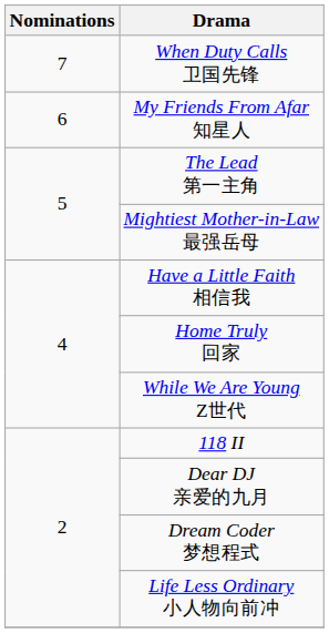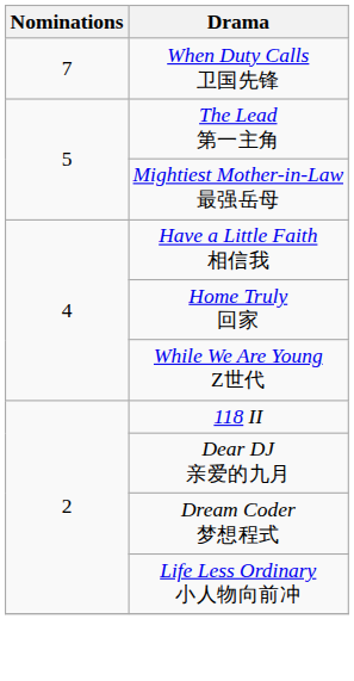 <table class="wikitable plainrowheaders" style="text-align: center">
 <tr>
 <th scope="col" style="width:55px;">Nominations</th>
 <th scope="col" style="text-align:center;">Drama</th>
 </tr>
 <tr>
 <td scope=row style="text-align:center">7</td>
 <td><em><a href='#'>When Duty Calls</a></em><br>卫国先锋</td>
-</tr>
-<tr>
-<td scope=row style="text-align:center">6</td>
-<td><em><a href='#'>My Friends From Afar</a></em><br>知星人</td>
 </tr>
 <tr>
 <td rowspan=2 scope=row style="text-align:center">5</td>
 <td><em><a href='#'>The Lead</a></em><br>第一主角</td>
 </tr>
 <tr>
 <td><em><a href='#'>Mightiest Mother-in-Law</a></em><br>最强岳母</td>
 </tr>
 <tr>
 <td rowspan=3 scope=row style="text-align:center">4</td>
 <td><em><a href='#'>Have a Little Faith</a></em><br>相信我</td>
 </tr>
 <tr>
 <td><em><a href='#'>Home Truly</a></em><br>回家</td>
 </tr>
 <tr>
 <td><em><a href='#'>While We Are Young</a></em><br>Z世代</td>
 </tr>
 <tr>
 <td rowspan=4 scope=row style="text-align:center">2</td>
 <td><em><a href='#'>118</a> II</em></td>
 </tr>
 <tr>
 <td><em>Dear DJ</em><br>亲爱的九月</td>
 </tr>
 <tr>
 <td><em>Dream Coder</em><br>梦想程式</td>
 </tr>
 <tr>
 <td><em><a href='#'>Life Less Ordinary</a></em><br>小人物向前冲</td>
 </tr>
 <tr>
 </tr>
 </table>
